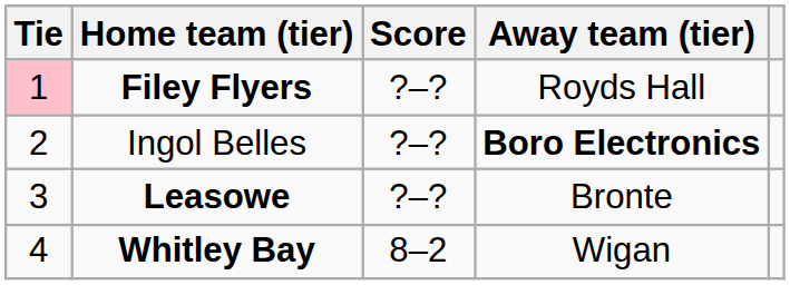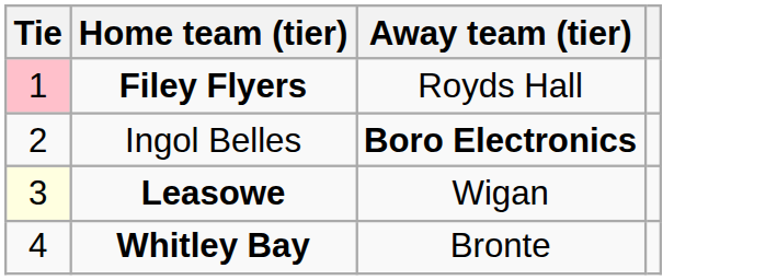 <table class="wikitable" style="text-align:center; font-size:85%">
 <tr>
 <th>Tie</th>
 <th>Home team (tier)</th>
-<th>Score</th>
 <th>Away team (tier)</th>
 <th></th>
 </tr>
 <tr>
 <td align="center" style="background: pink;">1</td>
 <td><strong>Filey Flyers</strong></td>
-<td align="center">?–?</td>
 <td>Royds Hall</td>
 <td></td>
 </tr>
 <tr>
 <td align="center">2</td>
 <td>Ingol Belles</td>
-<td align="center">?–?</td>
 <td><strong>Boro Electronics</strong></td>
 <td></td>
 </tr>
 <tr>
-<td align="center">3</td>
+<td align="center" style="background: lightyellow;">3</td>
 <td><strong>Leasowe</strong></td>
-<td align="center">?–?</td>
-<td>Bronte</td>
+<td>Wigan</td>
 <td></td>
 </tr>
 <tr>
 <td align="center">4</td>
 <td><strong>Whitley Bay</strong></td>
-<td align="center">8–2</td>
-<td>Wigan</td>
+<td>Bronte</td>
 <td></td>
 </tr>
 </table>
